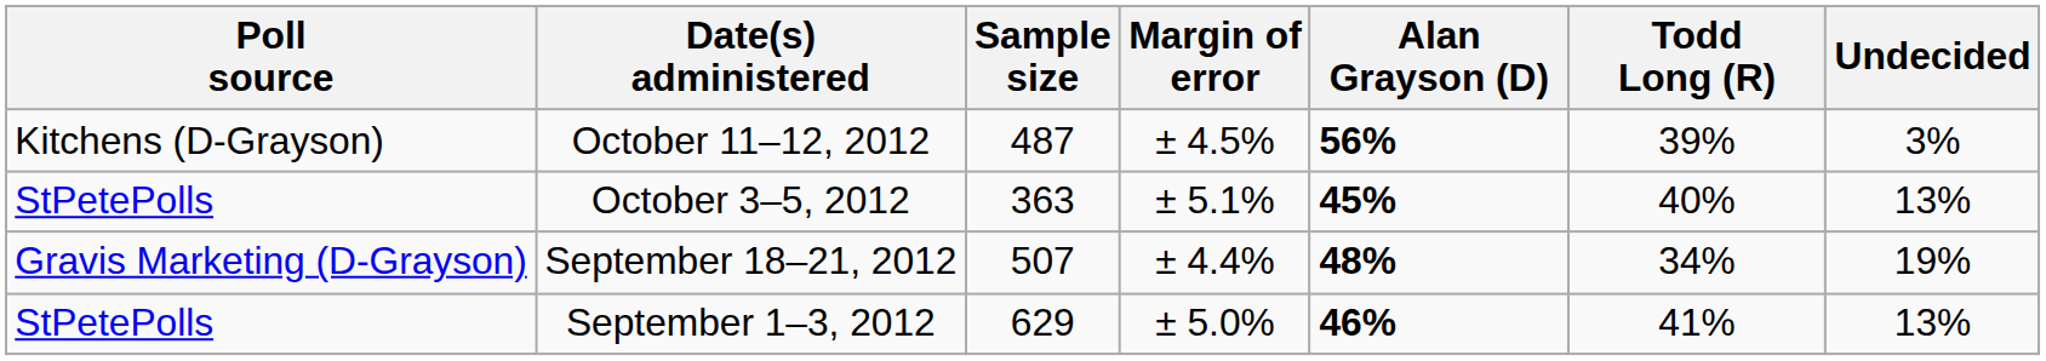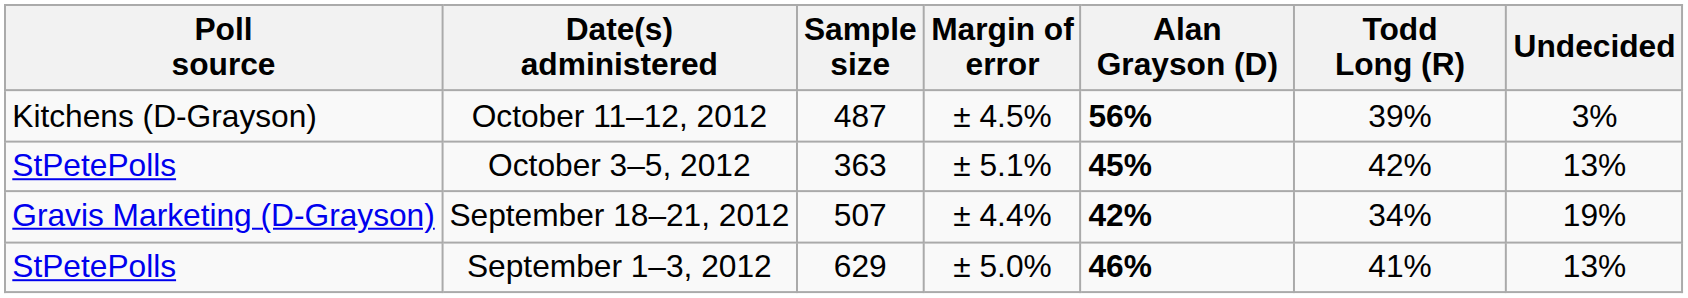 <table class="wikitable">
 <tr>
 <th>Poll<br>source</th>
 <th>Date(s)<br>administered</th>
 <th>Sample<br>size</th>
 <th>Margin of<br>error</th>
 <th style="width:100px;">Alan<br>Grayson (D)</th>
 <th style="width:100px;">Todd<br>Long (R)</th>
 <th>Undecided</th>
 </tr>
 <tr>
 <td>Kitchens (D-Grayson)</td>
 <td align=center>October 11–12, 2012</td>
 <td align=center>487</td>
 <td align=center>± 4.5%</td>
 <td><strong>56%</strong></td>
 <td align=center>39%</td>
 <td align=center>3%</td>
 </tr>
 <tr>
 <td><a href='#'>StPetePolls</a></td>
 <td align=center>October 3–5, 2012</td>
 <td align=center>363</td>
 <td align=center>± 5.1%</td>
 <td><strong>45%</strong></td>
-<td align=center>40%</td>
+<td align=center>42%</td>
 <td align=center>13%</td>
 </tr>
 <tr>
 <td><a href='#'>Gravis Marketing (D-Grayson)</a></td>
 <td align=center>September 18–21, 2012</td>
 <td align=center>507</td>
 <td align=center>± 4.4%</td>
-<td><strong>48%</strong></td>
+<td><strong>42%</strong></td>
 <td align=center>34%</td>
 <td align=center>19%</td>
 </tr>
 <tr>
 <td><a href='#'>StPetePolls</a></td>
 <td align=center>September 1–3, 2012</td>
 <td align=center>629</td>
 <td align=center>± 5.0%</td>
 <td><strong>46%</strong></td>
 <td align=center>41%</td>
 <td align=center>13%</td>
 </tr>
 </table>
